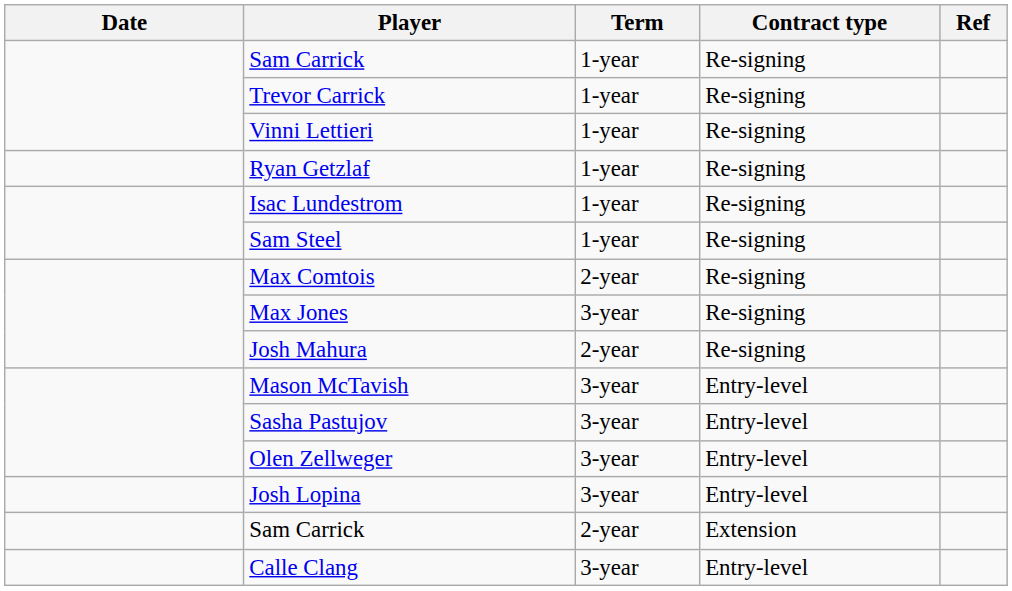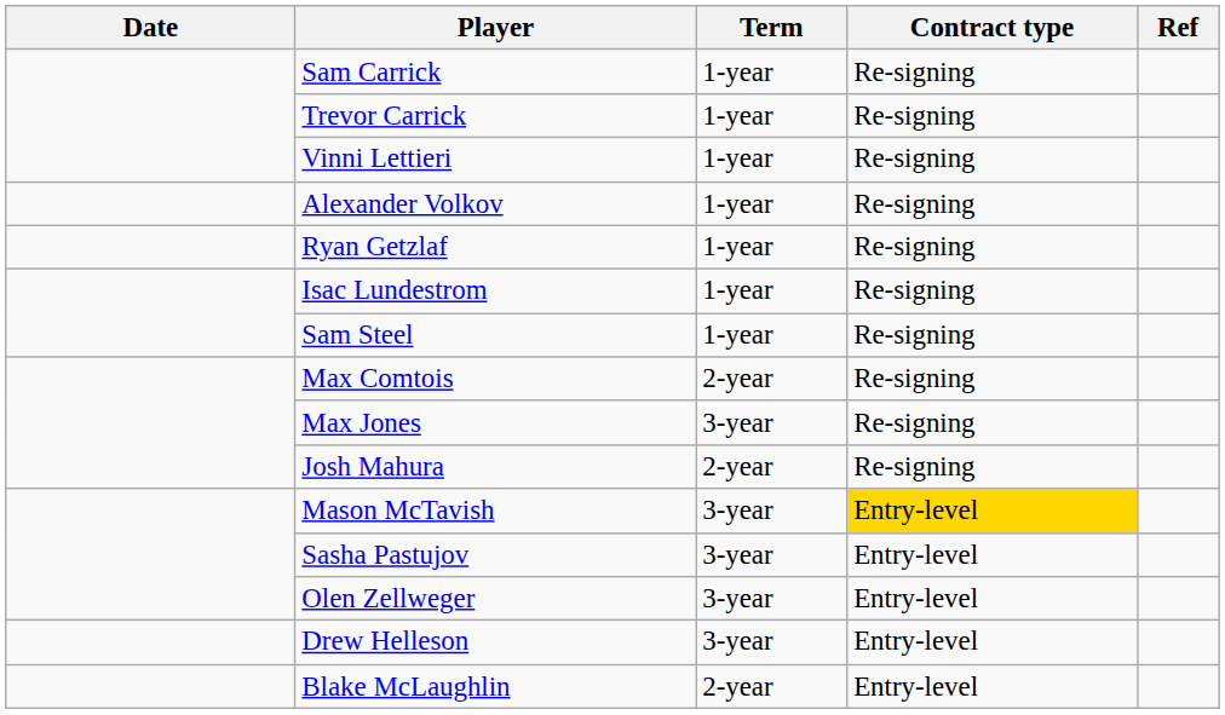 <table class="wikitable">
 <tr>
 <th style="width: 10em;">Date</th>
 <th style="width: 14em;">Player</th>
 <th style="width: 5em;">Term</th>
 <th style="width: 10em;">Contract type</th>
 <th style="width: 2.5em;">Ref</th>
 </tr>
 <tr>
 <td rowspan=3></td>
 <td><a href='#'>Sam Carrick</a></td>
 <td>1-year</td>
 <td>Re-signing</td>
 <td></td>
 </tr>
 <tr>
 <td><a href='#'>Trevor Carrick</a></td>
 <td>1-year</td>
 <td>Re-signing</td>
 <td></td>
 </tr>
 <tr>
 <td><a href='#'>Vinni Lettieri</a></td>
+<td>1-year</td>
+<td>Re-signing</td>
+<td></td>
+</tr>
+<tr>
+<td></td>
+<td><a href='#'>Alexander Volkov</a></td>
 <td>1-year</td>
 <td>Re-signing</td>
 <td></td>
 </tr>
 <tr>
 <td></td>
 <td><a href='#'>Ryan Getzlaf</a></td>
 <td>1-year</td>
 <td>Re-signing</td>
 <td></td>
 </tr>
 <tr>
 <td rowspan=2></td>
 <td><a href='#'>Isac Lundestrom</a></td>
 <td>1-year</td>
 <td>Re-signing</td>
 <td></td>
 </tr>
 <tr>
 <td><a href='#'>Sam Steel</a></td>
 <td>1-year</td>
 <td>Re-signing</td>
 <td></td>
 </tr>
 <tr>
 <td rowspan=3></td>
 <td><a href='#'>Max Comtois</a></td>
 <td>2-year</td>
 <td>Re-signing</td>
 <td></td>
 </tr>
 <tr>
 <td><a href='#'>Max Jones</a></td>
 <td>3-year</td>
 <td>Re-signing</td>
 <td></td>
 </tr>
 <tr>
 <td><a href='#'>Josh Mahura</a></td>
 <td>2-year</td>
 <td>Re-signing</td>
 <td></td>
 </tr>
 <tr>
 <td rowspan=3></td>
 <td><a href='#'>Mason McTavish</a></td>
 <td>3-year</td>
-<td>Entry-level</td>
+<td style="background: gold;">Entry-level</td>
 <td></td>
 </tr>
 <tr>
 <td><a href='#'>Sasha Pastujov</a></td>
 <td>3-year</td>
 <td>Entry-level</td>
 <td></td>
 </tr>
 <tr>
 <td><a href='#'>Olen Zellweger</a></td>
 <td>3-year</td>
 <td>Entry-level</td>
 <td></td>
 </tr>
 <tr>
 <td></td>
-<td><a href='#'>Josh Lopina</a></td>
+<td><a href='#'>Drew Helleson</a></td>
 <td>3-year</td>
 <td>Entry-level</td>
 <td></td>
 </tr>
 <tr>
 <td></td>
-<td>Sam Carrick</td>
+<td><a href='#'>Blake McLaughlin</a></td>
 <td>2-year</td>
-<td>Extension</td>
-<td></td>
-</tr>
-<tr>
-<td></td>
-<td><a href='#'>Calle Clang</a></td>
-<td>3-year</td>
 <td>Entry-level</td>
 <td></td>
 </tr>
 </table>
